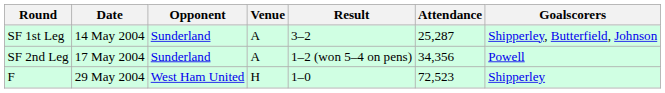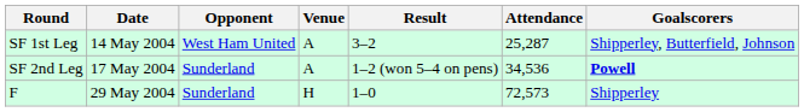 <table class="wikitable">
 <tr>
 <th>Round</th>
 <th>Date</th>
 <th>Opponent</th>
 <th>Venue</th>
 <th>Result</th>
 <th>Attendance</th>
 <th>Goalscorers</th>
 </tr>
 <tr style="background-color: #d0ffe3;">
 <td>SF 1st Leg</td>
 <td>14 May 2004</td>
-<td><a href='#'>Sunderland</a></td>
+<td><a href='#'>West Ham United</a></td>
 <td>A</td>
 <td>3–2</td>
 <td>25,287</td>
 <td><a href='#'>Shipperley</a>, <a href='#'>Butterfield</a>, <a href='#'>Johnson</a></td>
 </tr>
 <tr style="background-color: #d0ffe3;">
 <td>SF 2nd Leg</td>
 <td>17 May 2004</td>
 <td><a href='#'>Sunderland</a></td>
 <td>A</td>
 <td>1–2 (won 5–4 on pens)</td>
-<td>34,356</td>
-<td><a href='#'>Powell</a></td>
+<td>34,536</td>
+<td><strong><a href='#'>Powell</a></strong></td>
 </tr>
 <tr style="background-color: #d0ffe3;">
 <td>F</td>
 <td>29 May 2004</td>
-<td><a href='#'>West Ham United</a></td>
+<td><a href='#'>Sunderland</a></td>
 <td>H</td>
 <td>1–0</td>
-<td>72,523</td>
+<td>72,573</td>
 <td><a href='#'>Shipperley</a></td>
 </tr>
 </table>
